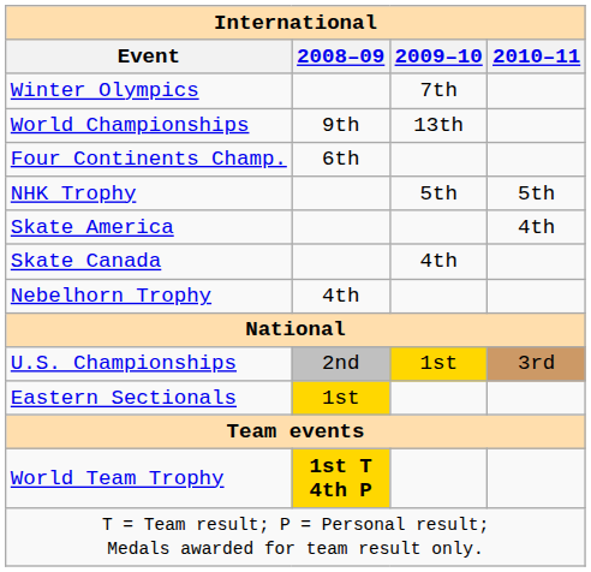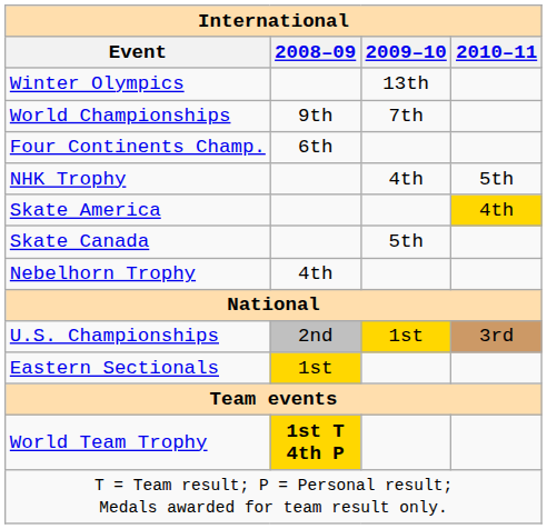 <table class="wikitable" style="text-align:center">
 <tr>
 <th style="background-color: #ffdead; " colspan=4 align=center>International</th>
 </tr>
 <tr>
 <th>Event</th>
 <th><a href='#'>2008–09</a></th>
 <th><a href='#'>2009–10</a></th>
 <th><a href='#'>2010–11</a></th>
 </tr>
 <tr>
 <td align=left><a href='#'>Winter Olympics</a></td>
 <td></td>
-<td>7th</td>
+<td>13th</td>
 <td></td>
 </tr>
 <tr>
 <td align=left><a href='#'>World Championships</a></td>
 <td>9th</td>
-<td>13th</td>
+<td>7th</td>
 <td></td>
 </tr>
 <tr>
 <td align=left><a href='#'>Four Continents Champ.</a></td>
 <td>6th</td>
 <td></td>
 <td></td>
 </tr>
 <tr>
 <td align=left> <a href='#'>NHK Trophy</a></td>
 <td></td>
-<td>5th</td>
+<td>4th</td>
 <td>5th</td>
 </tr>
 <tr>
 <td align=left> <a href='#'>Skate America</a></td>
 <td></td>
 <td></td>
-<td>4th</td>
+<td style="background: gold;">4th</td>
 </tr>
 <tr>
 <td align=left> <a href='#'>Skate Canada</a></td>
 <td></td>
-<td>4th</td>
+<td>5th</td>
 <td></td>
 </tr>
 <tr>
 <td align=left><a href='#'>Nebelhorn Trophy</a></td>
 <td>4th</td>
 <td></td>
 <td></td>
 </tr>
 <tr>
 <th style="background-color: #ffdead; " colspan=4 align=center>National</th>
 </tr>
 <tr>
 <td align=left><a href='#'>U.S. Championships</a></td>
 <td bgcolor=silver>2nd</td>
 <td bgcolor=gold>1st</td>
 <td bgcolor=cc9966>3rd</td>
 </tr>
 <tr>
 <td align=left><a href='#'>Eastern Sectionals</a></td>
 <td bgcolor=gold>1st</td>
 <td></td>
 <td></td>
 </tr>
 <tr>
 <th style="background-color: #ffdead; " colspan=4 align=center>Team events</th>
 </tr>
 <tr>
 <td align=left><a href='#'>World Team Trophy</a></td>
 <td bgcolor=gold><strong>1st T <br>4th P</strong></td>
 <td></td>
 <td></td>
 </tr>
 <tr>
 <td colspan=4 align=center><small> T = Team result; P = Personal result; <br> Medals awarded for team result only. </small></td>
 </tr>
 </table>
